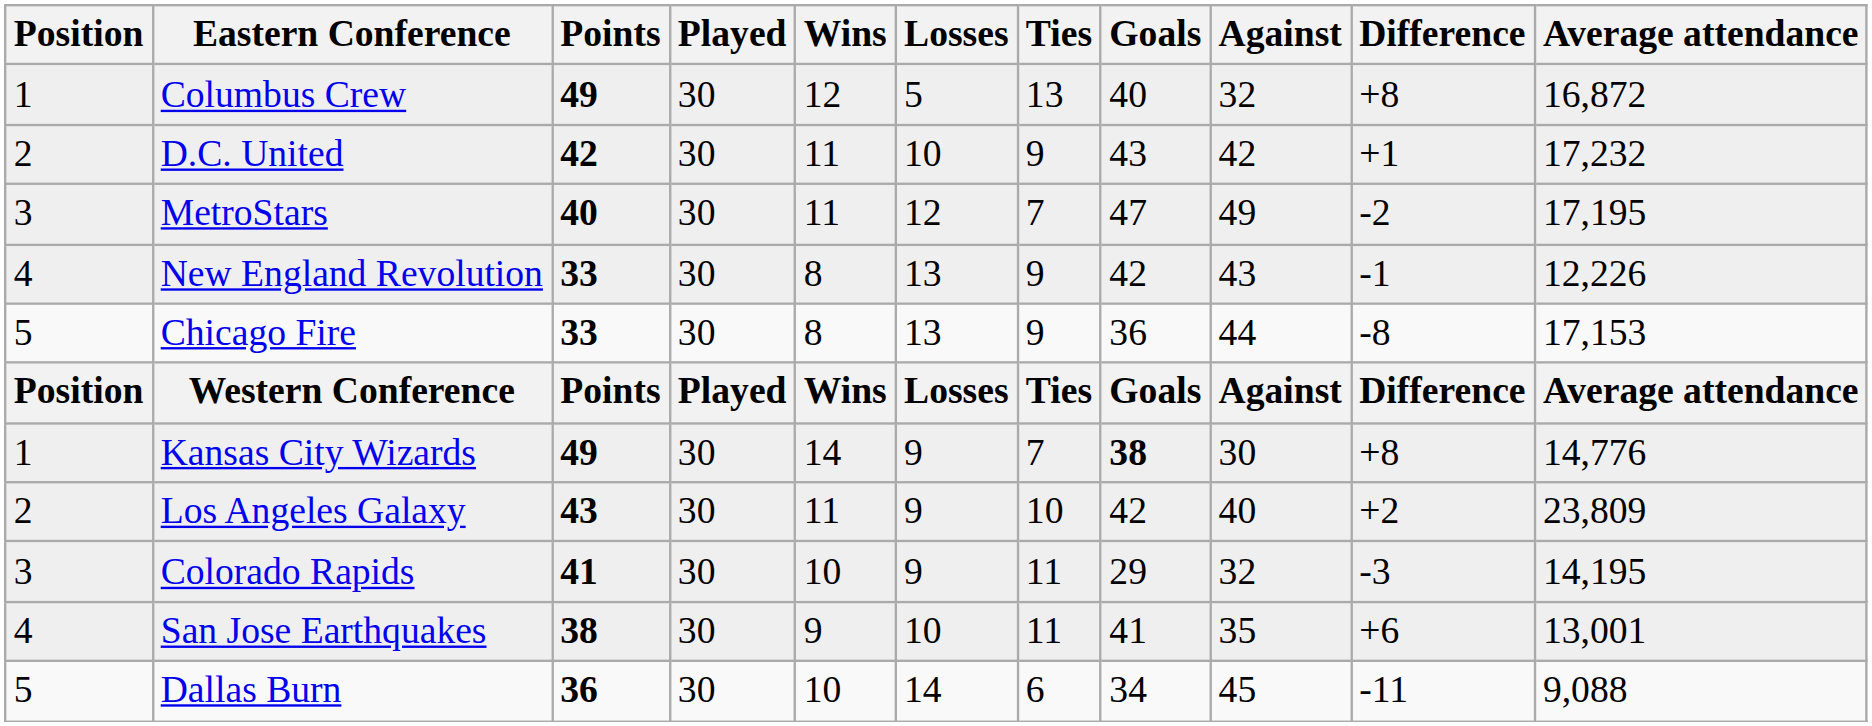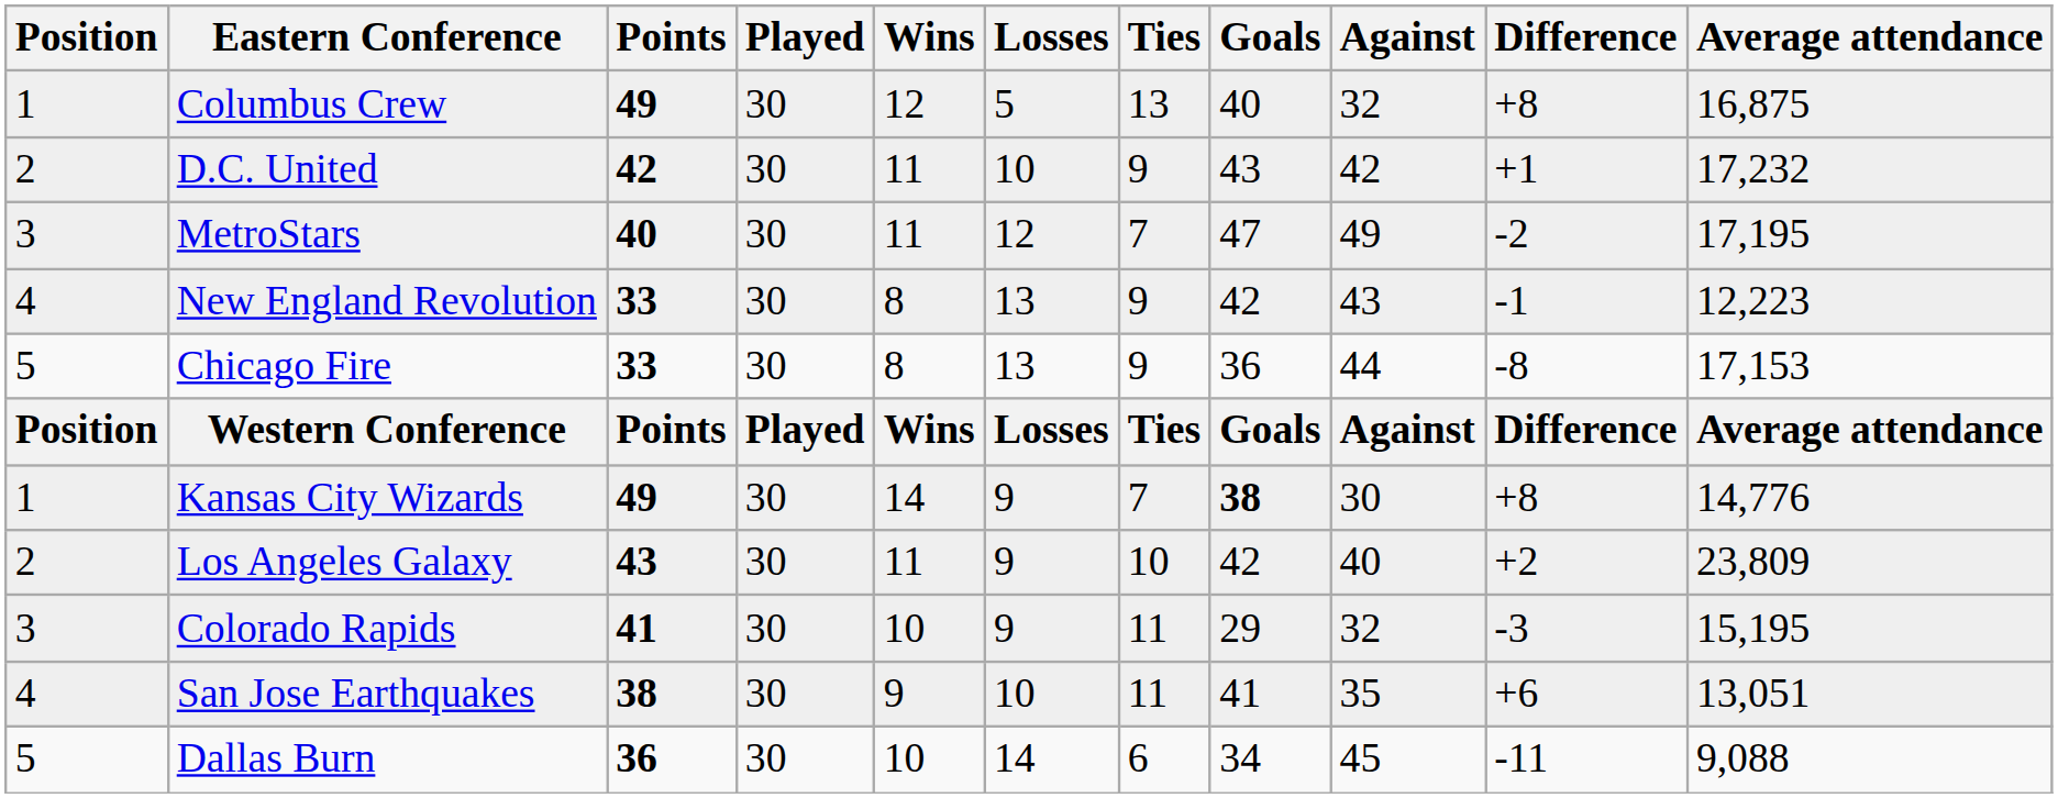 <table class="wikitable">
 <tr>
 <th>Position</th>
 <th>Eastern Conference</th>
 <th>Points</th>
 <th>Played</th>
 <th>Wins</th>
 <th>Losses</th>
 <th>Ties</th>
 <th>Goals</th>
 <th>Against</th>
 <th>Difference</th>
 <th>Average attendance</th>
 </tr>
 <tr bgcolor="#EFEFEF">
 <td>1</td>
 <td><a href='#'>Columbus Crew</a></td>
 <td><strong>49</strong></td>
 <td>30</td>
 <td>12</td>
 <td>5</td>
 <td>13</td>
 <td>40</td>
 <td>32</td>
 <td>+8</td>
-<td>16,872</td>
+<td>16,875</td>
 </tr>
 <tr bgcolor="#EFEFEF">
 <td>2</td>
 <td><a href='#'>D.C. United</a></td>
 <td><strong>42</strong></td>
 <td>30</td>
 <td>11</td>
 <td>10</td>
 <td>9</td>
 <td>43</td>
 <td>42</td>
 <td>+1</td>
 <td>17,232</td>
 </tr>
 <tr bgcolor="#EFEFEF">
 <td>3</td>
 <td><a href='#'>MetroStars</a></td>
 <td><strong>40</strong></td>
 <td>30</td>
 <td>11</td>
 <td>12</td>
 <td>7</td>
 <td>47</td>
 <td>49</td>
 <td>-2</td>
 <td>17,195</td>
 </tr>
 <tr bgcolor="#EFEFEF">
 <td>4</td>
 <td><a href='#'>New England Revolution</a></td>
 <td><strong>33</strong></td>
 <td>30</td>
 <td>8</td>
 <td>13</td>
 <td>9</td>
 <td>42</td>
 <td>43</td>
 <td>-1</td>
-<td>12,226</td>
+<td>12,223</td>
 </tr>
 <tr>
 <td>5</td>
 <td><a href='#'>Chicago Fire</a></td>
 <td><strong>33</strong></td>
 <td>30</td>
 <td>8</td>
 <td>13</td>
 <td>9</td>
 <td>36</td>
 <td>44</td>
 <td>-8</td>
 <td>17,153</td>
 </tr>
 <tr>
 <th>Position</th>
 <th>Western Conference</th>
 <th>Points</th>
 <th>Played</th>
 <th>Wins</th>
 <th>Losses</th>
 <th>Ties</th>
 <th>Goals</th>
 <th>Against</th>
 <th>Difference</th>
 <th>Average attendance</th>
 </tr>
 <tr bgcolor="#EFEFEF">
 <td>1</td>
 <td><a href='#'>Kansas City Wizards</a></td>
 <td><strong>49</strong></td>
 <td>30</td>
 <td>14</td>
 <td>9</td>
 <td>7</td>
 <td><strong>38</strong></td>
 <td>30</td>
 <td>+8</td>
 <td>14,776</td>
 </tr>
 <tr bgcolor="#EFEFEF">
 <td>2</td>
 <td><a href='#'>Los Angeles Galaxy</a></td>
 <td><strong>43</strong></td>
 <td>30</td>
 <td>11</td>
 <td>9</td>
 <td>10</td>
 <td>42</td>
 <td>40</td>
 <td>+2</td>
 <td>23,809</td>
 </tr>
 <tr bgcolor="#EFEFEF">
 <td>3</td>
 <td><a href='#'>Colorado Rapids</a></td>
 <td><strong>41</strong></td>
 <td>30</td>
 <td>10</td>
 <td>9</td>
 <td>11</td>
 <td>29</td>
 <td>32</td>
 <td>-3</td>
-<td>14,195</td>
+<td>15,195</td>
 </tr>
 <tr bgcolor="#EFEFEF">
 <td>4</td>
 <td><a href='#'>San Jose Earthquakes</a></td>
 <td><strong>38</strong></td>
 <td>30</td>
 <td>9</td>
 <td>10</td>
 <td>11</td>
 <td>41</td>
 <td>35</td>
 <td>+6</td>
-<td>13,001</td>
+<td>13,051</td>
 </tr>
 <tr>
 <td>5</td>
 <td><a href='#'>Dallas Burn</a></td>
 <td><strong>36</strong></td>
 <td>30</td>
 <td>10</td>
 <td>14</td>
 <td>6</td>
 <td>34</td>
 <td>45</td>
 <td>-11</td>
 <td>9,088</td>
 </tr>
 <tr>
 </tr>
 </table>
